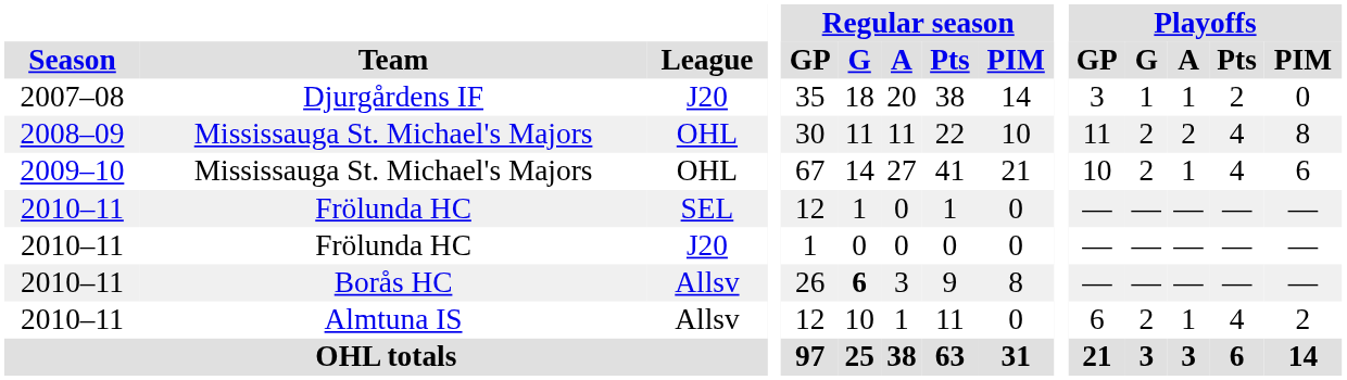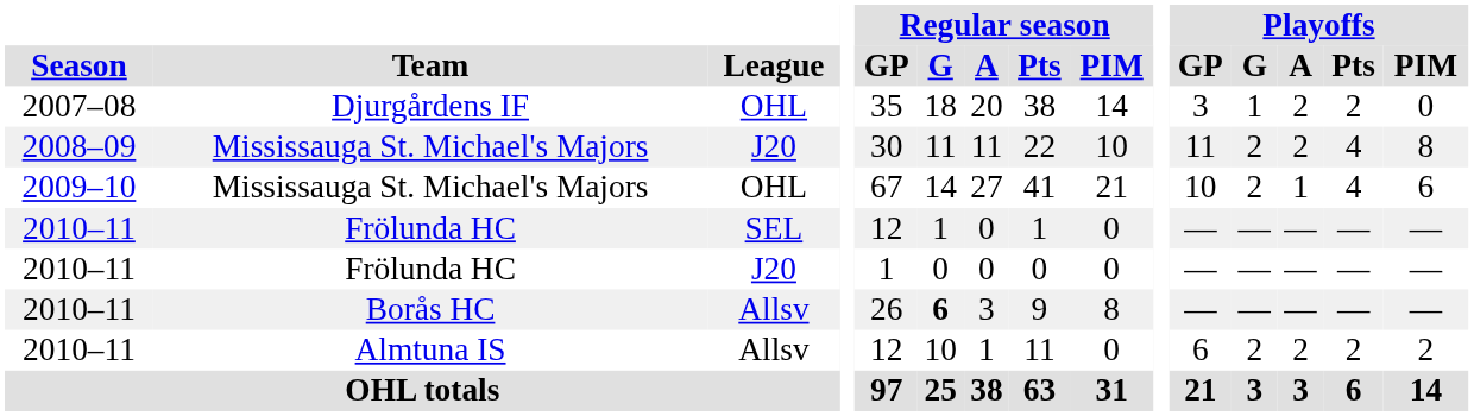 <table border="0" cellpadding="1" cellspacing="0" ID="Table3" style="text-align:center; width:45em">
 <tr bgcolor="#e0e0e0">
 <th colspan="3" bgcolor="#ffffff"> </th>
 <th rowspan="99" bgcolor="#ffffff"> </th>
 <th colspan="5"><a href='#'>Regular season</a></th>
 <th rowspan="99" bgcolor="#ffffff"> </th>
 <th colspan="5"><a href='#'>Playoffs</a></th>
 </tr>
 <tr bgcolor="#e0e0e0">
 <th><a href='#'>Season</a></th>
 <th>Team</th>
 <th>League</th>
 <th>GP</th>
 <th><a href='#'>G</a></th>
 <th><a href='#'>A</a></th>
 <th><a href='#'>Pts</a></th>
 <th><a href='#'>PIM</a></th>
 <th>GP</th>
 <th>G</th>
 <th>A</th>
 <th>Pts</th>
 <th>PIM</th>
 </tr>
 <tr>
 <td>2007–08</td>
 <td><a href='#'>Djurgårdens IF</a></td>
-<td><a href='#'>J20</a></td>
+<td><a href='#'>OHL</a></td>
 <td>35</td>
 <td>18</td>
 <td>20</td>
 <td>38</td>
 <td>14</td>
 <td>3</td>
 <td>1</td>
-<td>1</td>
+<td>2</td>
 <td>2</td>
 <td>0</td>
 </tr>
 <tr bgcolor="#f0f0f0">
 <td><a href='#'>2008–09</a></td>
 <td><a href='#'>Mississauga St. Michael's Majors</a></td>
-<td><a href='#'>OHL</a></td>
+<td><a href='#'>J20</a></td>
 <td>30</td>
 <td>11</td>
 <td>11</td>
 <td>22</td>
 <td>10</td>
 <td>11</td>
 <td>2</td>
 <td>2</td>
 <td>4</td>
 <td>8</td>
 </tr>
 <tr>
 <td><a href='#'>2009–10</a></td>
 <td>Mississauga St. Michael's Majors</td>
 <td>OHL</td>
 <td>67</td>
 <td>14</td>
 <td>27</td>
 <td>41</td>
 <td>21</td>
 <td>10</td>
 <td>2</td>
 <td>1</td>
 <td>4</td>
 <td>6</td>
 </tr>
 <tr bgcolor="#f0f0f0">
 <td><a href='#'>2010–11</a></td>
 <td><a href='#'>Frölunda HC</a></td>
 <td><a href='#'>SEL</a></td>
 <td>12</td>
 <td>1</td>
 <td>0</td>
 <td>1</td>
 <td>0</td>
 <td>—</td>
 <td>—</td>
 <td>—</td>
 <td>—</td>
 <td>—</td>
 </tr>
 <tr>
 <td>2010–11</td>
 <td>Frölunda HC</td>
 <td><a href='#'>J20</a></td>
 <td>1</td>
 <td>0</td>
 <td>0</td>
 <td>0</td>
 <td>0</td>
 <td>—</td>
 <td>—</td>
 <td>—</td>
 <td>—</td>
 <td>—</td>
 </tr>
 <tr bgcolor="#f0f0f0">
 <td>2010–11</td>
 <td><a href='#'>Borås HC</a></td>
 <td><a href='#'>Allsv</a></td>
 <td>26</td>
 <td><strong>6</strong></td>
 <td>3</td>
 <td>9</td>
 <td>8</td>
 <td>—</td>
 <td>—</td>
 <td>—</td>
 <td>—</td>
 <td>—</td>
 </tr>
 <tr>
 <td>2010–11</td>
 <td><a href='#'>Almtuna IS</a></td>
 <td>Allsv</td>
 <td>12</td>
 <td>10</td>
 <td>1</td>
 <td>11</td>
 <td>0</td>
 <td>6</td>
 <td>2</td>
-<td>1</td>
-<td>4</td>
+<td>2</td>
+<td>2</td>
 <td>2</td>
 </tr>
 <tr bgcolor="#e0e0e0">
 <th colspan="3">OHL totals</th>
 <th>97</th>
 <th>25</th>
 <th>38</th>
 <th>63</th>
 <th>31</th>
 <th>21</th>
 <th>3</th>
 <th>3</th>
 <th>6</th>
 <th>14</th>
 </tr>
 </table>
